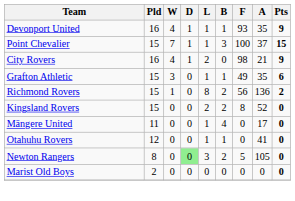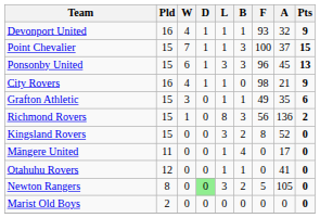 <table class="wikitable" style="text-align:center;">
 <tr>
 <th width=215>Team</th>
 <th width=20 abbr="Played">Pld</th>
 <th width=20 abbr="Won">W</th>
 <th width=20 abbr="Drawn">D</th>
 <th width=20 abbr="Lost">L</th>
 <th width=20 abbr="Bye">B</th>
 <th width=20 abbr="For">F</th>
 <th width=20 abbr="Against">A</th>
 <th width=20 abbr="Points">Pts</th>
 </tr>
 <tr>
 <td style="text-align:left;"><a href='#'>Devonport United</a></td>
 <td>16</td>
 <td>4</td>
 <td>1</td>
 <td>1</td>
 <td>1</td>
 <td>93</td>
-<td>35</td>
+<td>32</td>
 <td><strong>9</strong></td>
 </tr>
 <tr>
 <td style="text-align:left;"><a href='#'>Point Chevalier</a></td>
 <td>15</td>
 <td>7</td>
 <td>1</td>
 <td>1</td>
 <td>3</td>
 <td>100</td>
 <td>37</td>
 <td><strong>15</strong></td>
 </tr>
 <tr>
+<td style="text-align:left;"><a href='#'>Ponsonby United</a></td>
+<td>15</td>
+<td>6</td>
+<td>1</td>
+<td>3</td>
+<td>3</td>
+<td>96</td>
+<td>45</td>
+<td><strong>13</strong></td>
+</tr>
+<tr>
 <td style="text-align:left;"><a href='#'>City Rovers</a></td>
 <td>16</td>
 <td>4</td>
 <td>1</td>
-<td>2</td>
+<td>1</td>
 <td>0</td>
 <td>98</td>
 <td>21</td>
 <td><strong>9</strong></td>
 </tr>
 <tr>
 <td style="text-align:left;"><a href='#'>Grafton Athletic</a></td>
 <td>15</td>
 <td>3</td>
 <td>0</td>
 <td>1</td>
 <td>1</td>
 <td>49</td>
 <td>35</td>
 <td><strong>6</strong></td>
 </tr>
 <tr>
 <td style="text-align:left;"><a href='#'>Richmond Rovers</a></td>
 <td>15</td>
 <td>1</td>
 <td>0</td>
 <td>8</td>
-<td>2</td>
+<td>3</td>
 <td>56</td>
 <td>136</td>
 <td><strong>2</strong></td>
 </tr>
 <tr>
 <td style="text-align:left;"><a href='#'>Kingsland Rovers</a></td>
 <td>15</td>
 <td>0</td>
 <td>0</td>
-<td>2</td>
+<td>3</td>
 <td>2</td>
 <td>8</td>
 <td>52</td>
 <td><strong>0</strong></td>
 </tr>
 <tr>
 <td style="text-align:left;"><a href='#'>Māngere United</a></td>
 <td>11</td>
 <td>0</td>
 <td>0</td>
 <td>1</td>
 <td>4</td>
 <td>0</td>
 <td>17</td>
 <td><strong>0</strong></td>
 </tr>
 <tr>
 <td style="text-align:left;"><a href='#'>Otahuhu Rovers</a></td>
 <td>12</td>
 <td>0</td>
 <td>0</td>
 <td>1</td>
 <td>1</td>
 <td>0</td>
 <td>41</td>
 <td><strong>0</strong></td>
 </tr>
 <tr>
 <td style="text-align:left;"><a href='#'>Newton Rangers</a></td>
 <td>8</td>
 <td>0</td>
 <td style="background: lightgreen;">0</td>
 <td>3</td>
 <td>2</td>
 <td>5</td>
 <td>105</td>
 <td><strong>0</strong></td>
 </tr>
 <tr>
 <td style="text-align:left;"><a href='#'>Marist Old Boys</a></td>
 <td>2</td>
 <td>0</td>
 <td>0</td>
 <td>0</td>
 <td>0</td>
 <td>0</td>
 <td>0</td>
 <td><strong>0</strong></td>
 </tr>
 <tr>
 </tr>
 </table>
